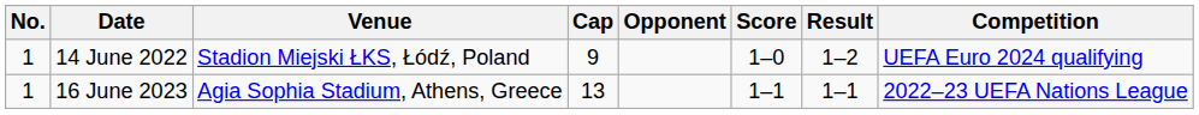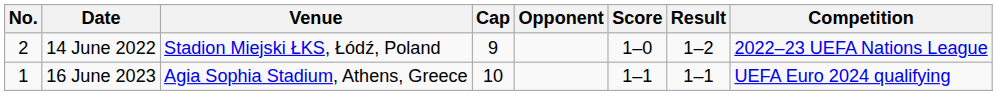 <table class="wikitable">
 <tr>
 <th scope="col">No.</th>
 <th scope="col">Date</th>
 <th scope="col">Venue</th>
 <th scope="col">Cap</th>
 <th scope="col">Opponent</th>
 <th scope="col">Score</th>
 <th scope="col">Result</th>
 <th scope="col">Competition</th>
 </tr>
 <tr>
-<td align="center">1</td>
+<td align="center">2</td>
 <td>14 June 2022</td>
 <td><a href='#'>Stadion Miejski ŁKS</a>, Łódź, Poland</td>
 <td align="center">9</td>
 <td></td>
 <td align="center">1–0</td>
 <td align="center">1–2</td>
-<td><a href='#'>UEFA Euro 2024 qualifying</a></td>
+<td><a href='#'>2022–23 UEFA Nations League</a></td>
 </tr>
 <tr>
 <td align="center">1</td>
 <td>16 June 2023</td>
 <td><a href='#'>Agia Sophia Stadium</a>, Athens, Greece</td>
-<td align="center">13</td>
+<td align="center">10</td>
 <td></td>
 <td align="center">1–1</td>
 <td align="center">1–1</td>
-<td><a href='#'>2022–23 UEFA Nations League</a></td>
+<td><a href='#'>UEFA Euro 2024 qualifying</a></td>
 </tr>
 </table>
